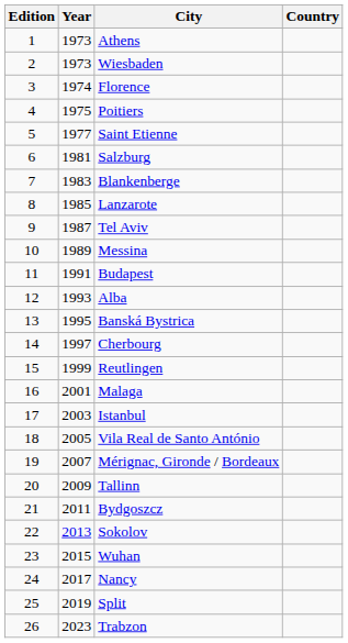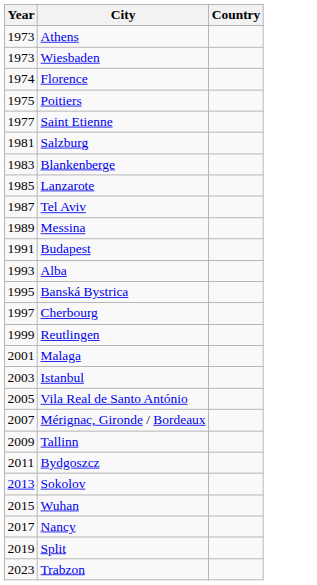 <table class="wikitable">
 <tr>
-<th>Edition</th>
 <th>Year</th>
 <th>City</th>
 <th>Country</th>
 </tr>
 <tr>
-<td align=center>1</td>
 <td align=center>1973</td>
 <td><a href='#'>Athens</a></td>
 <td></td>
 </tr>
 <tr>
-<td align=center>2</td>
 <td align=center>1973</td>
 <td><a href='#'>Wiesbaden</a></td>
 <td></td>
 </tr>
 <tr>
-<td align=center>3</td>
 <td align=center>1974</td>
 <td><a href='#'>Florence</a></td>
 <td></td>
 </tr>
 <tr>
-<td align=center>4</td>
 <td align=center>1975</td>
 <td><a href='#'>Poitiers</a></td>
 <td></td>
 </tr>
 <tr>
-<td align=center>5</td>
 <td align=center>1977</td>
 <td><a href='#'>Saint Etienne</a></td>
 <td></td>
 </tr>
 <tr>
-<td align=center>6</td>
 <td align=center>1981</td>
 <td><a href='#'>Salzburg</a></td>
 <td></td>
 </tr>
 <tr>
-<td align=center>7</td>
 <td align=center>1983</td>
 <td><a href='#'>Blankenberge</a></td>
 <td></td>
 </tr>
 <tr>
-<td align=center>8</td>
 <td align=center>1985</td>
 <td><a href='#'>Lanzarote</a></td>
 <td></td>
 </tr>
 <tr>
-<td align=center>9</td>
 <td align=center>1987</td>
 <td><a href='#'>Tel Aviv</a></td>
 <td></td>
 </tr>
 <tr>
-<td align=center>10</td>
 <td align=center>1989</td>
 <td><a href='#'>Messina</a></td>
 <td></td>
 </tr>
 <tr>
-<td align=center>11</td>
 <td align=center>1991</td>
 <td><a href='#'>Budapest</a></td>
 <td></td>
 </tr>
 <tr>
-<td align=center>12</td>
 <td align=center>1993</td>
 <td><a href='#'>Alba</a></td>
 <td></td>
 </tr>
 <tr>
-<td align=center>13</td>
 <td align=center>1995</td>
 <td><a href='#'>Banská Bystrica</a></td>
 <td></td>
 </tr>
 <tr>
-<td align=center>14</td>
 <td align=center>1997</td>
 <td><a href='#'>Cherbourg</a></td>
 <td></td>
 </tr>
 <tr>
-<td align=center>15</td>
 <td align=center>1999</td>
 <td><a href='#'>Reutlingen</a></td>
 <td></td>
 </tr>
 <tr>
-<td align=center>16</td>
 <td align=center>2001</td>
 <td><a href='#'>Malaga</a></td>
 <td></td>
 </tr>
 <tr>
-<td align=center>17</td>
 <td align=center>2003</td>
 <td><a href='#'>Istanbul</a></td>
 <td></td>
 </tr>
 <tr>
-<td align=center>18</td>
 <td align=center>2005</td>
 <td><a href='#'>Vila Real de Santo António</a></td>
 <td></td>
 </tr>
 <tr>
-<td align=center>19</td>
 <td align=center>2007</td>
 <td><a href='#'>Mérignac, Gironde</a> / <a href='#'>Bordeaux</a></td>
 <td></td>
 </tr>
 <tr>
-<td align=center>20</td>
 <td align=center>2009</td>
 <td><a href='#'>Tallinn</a></td>
 <td></td>
 </tr>
 <tr>
-<td align=center>21</td>
 <td align=center>2011</td>
 <td><a href='#'>Bydgoszcz</a></td>
 <td></td>
 </tr>
 <tr>
-<td align=center>22</td>
 <td align=center><a href='#'>2013</a></td>
 <td><a href='#'>Sokolov</a></td>
 <td></td>
 </tr>
 <tr>
-<td align=center>23</td>
 <td align=center>2015</td>
 <td><a href='#'>Wuhan</a></td>
 <td></td>
 </tr>
 <tr>
-<td align=center>24</td>
 <td align=center>2017</td>
 <td><a href='#'>Nancy</a></td>
 <td></td>
 </tr>
 <tr>
-<td align=center>25</td>
 <td align=center>2019</td>
 <td><a href='#'>Split</a></td>
 <td></td>
 </tr>
 <tr>
-<td align=center>26</td>
 <td align=center>2023</td>
 <td><a href='#'>Trabzon</a></td>
 <td></td>
 </tr>
 </table>
